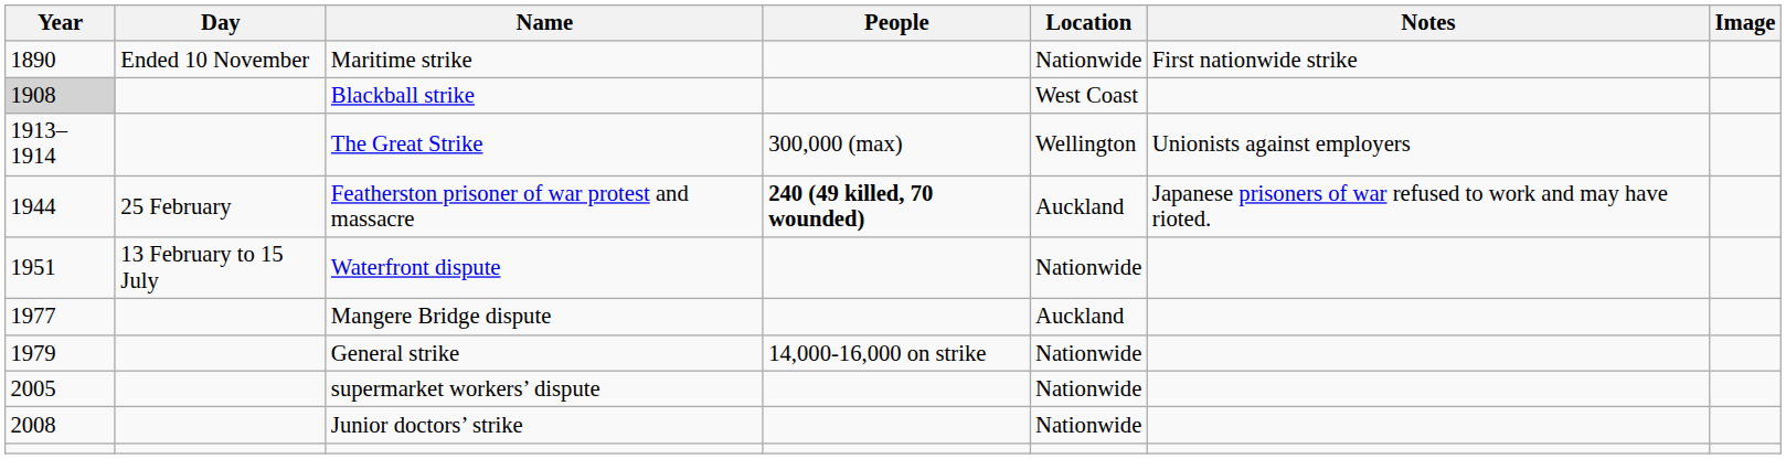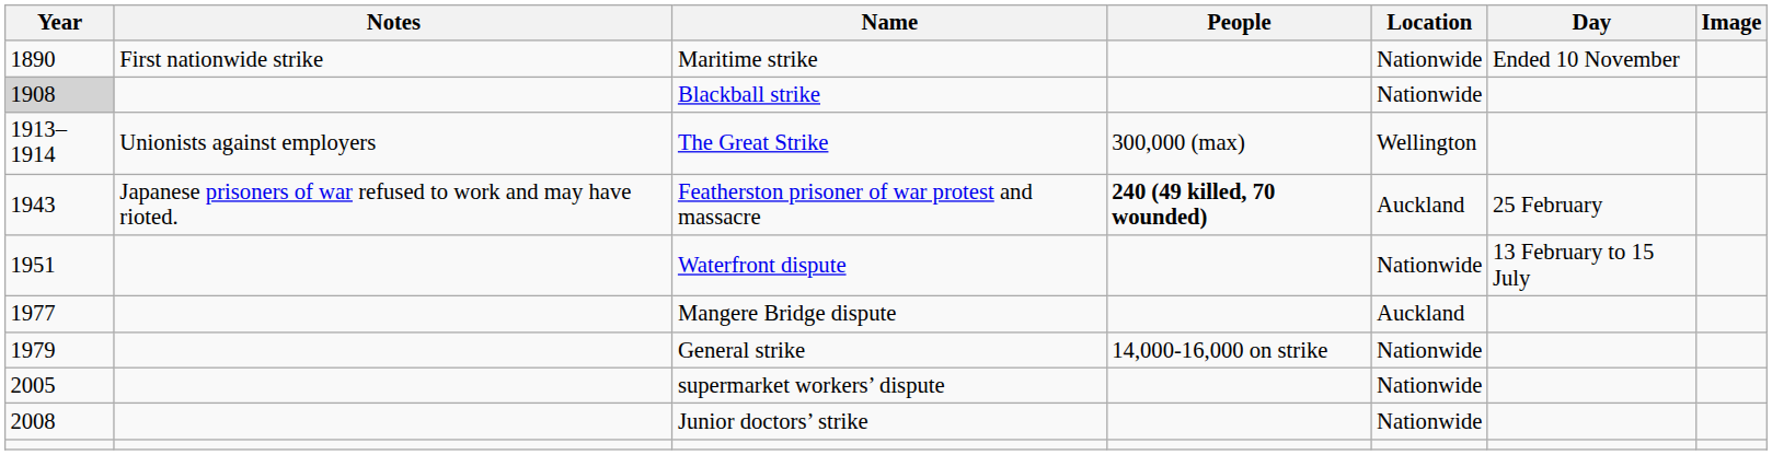 <table class="wikitable sortable">
 <tr>
 <th>Year</th>
-<th>Day</th>
+<th>Notes</th>
 <th>Name</th>
 <th>People</th>
 <th>Location</th>
-<th>Notes</th>
+<th>Day</th>
 <th>Image</th>
 </tr>
 <tr>
 <td>1890</td>
-<td>Ended 10 November</td>
+<td>First nationwide strike</td>
 <td>Maritime strike</td>
 <td></td>
 <td>Nationwide</td>
-<td>First nationwide strike</td>
+<td>Ended 10 November</td>
 <td></td>
 </tr>
 <tr>
 <td style="background: lightgrey;">1908</td>
 <td></td>
 <td><a href='#'>Blackball strike</a></td>
 <td></td>
-<td>West Coast</td>
+<td>Nationwide</td>
 <td></td>
 <td></td>
 </tr>
 <tr>
 <td>1913–1914</td>
-<td></td>
+<td>Unionists against employers</td>
 <td><a href='#'>The Great Strike</a></td>
 <td>300,000 (max)</td>
 <td>Wellington</td>
-<td>Unionists against employers</td>
+<td></td>
 <td></td>
 </tr>
 <tr>
-<td>1944</td>
-<td>25 February</td>
+<td>1943</td>
+<td>Japanese <a href='#'>prisoners of war</a> refused to work and may have rioted.</td>
 <td><a href='#'>Featherston prisoner of war protest</a> and massacre</td>
 <td><strong>240 (49 killed, 70 wounded)</strong></td>
 <td>Auckland</td>
-<td>Japanese <a href='#'>prisoners of war</a> refused to work and may have rioted.</td>
+<td>25 February</td>
 <td></td>
 </tr>
 <tr>
 <td>1951</td>
-<td>13 February to 15 July</td>
+<td></td>
 <td><a href='#'>Waterfront dispute</a></td>
 <td></td>
 <td>Nationwide</td>
-<td></td>
+<td>13 February to 15 July</td>
 <td></td>
 </tr>
 <tr>
 <td>1977</td>
 <td></td>
 <td>Mangere Bridge dispute</td>
 <td></td>
 <td>Auckland</td>
 <td></td>
 <td></td>
 </tr>
 <tr>
 <td>1979</td>
 <td></td>
 <td>General strike</td>
 <td>14,000-16,000 on strike</td>
 <td>Nationwide</td>
 <td></td>
 <td></td>
 </tr>
 <tr>
 <td>2005</td>
 <td></td>
 <td>supermarket workers’ dispute</td>
 <td></td>
 <td>Nationwide</td>
 <td></td>
 <td></td>
 </tr>
 <tr>
 <td>2008</td>
 <td></td>
 <td>Junior doctors’ strike</td>
 <td></td>
 <td>Nationwide</td>
 <td></td>
 <td></td>
 </tr>
 <tr>
 <td></td>
 <td></td>
 <td></td>
 <td></td>
 <td></td>
 <td></td>
 <td></td>
 </tr>
 </table>
